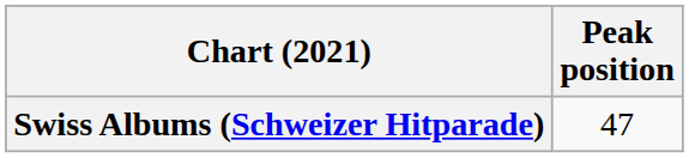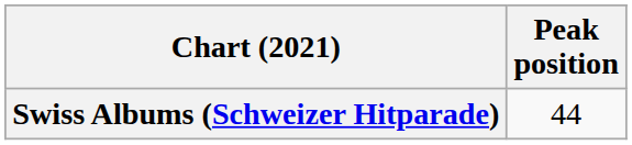 <table class="wikitable plainrowheaders">
 <tr>
 <th scope="col">Chart (2021)</th>
 <th scope="col">Peak<br>position</th>
 </tr>
 <tr>
 <th scope="row">Swiss Albums (<a href='#'>Schweizer Hitparade</a>)</th>
-<td align=center>47</td>
+<td align=center>44</td>
 </tr>
 </table>
